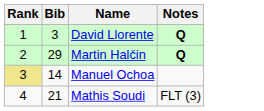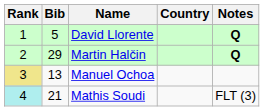 <table class="wikitable" style="text-align:center;">
 <tr>
 <th>Rank</th>
 <th>Bib</th>
 <th>Name</th>
+<th>Country</th>
 <th>Notes</th>
 </tr>
 <tr bgcolor=ccffcc>
 <td>1</td>
-<td>3</td>
+<td>5</td>
 <td align=left><a href='#'>David Llorente</a></td>
+<td align=left></td>
 <td><strong>Q</strong></td>
 </tr>
 <tr bgcolor=ccffcc>
 <td>2</td>
 <td>29</td>
 <td align=left><a href='#'>Martin Halčin</a></td>
+<td align=left></td>
 <td><strong>Q</strong></td>
 </tr>
 <tr>
 <td style="background: khaki;">3</td>
-<td>14</td>
+<td>13</td>
 <td align=left><a href='#'>Manuel Ochoa</a></td>
+<td align=left></td>
 <td></td>
 </tr>
 <tr>
-<td>4</td>
+<td style="background: paleturquoise;">4</td>
 <td>21</td>
 <td align=left><a href='#'>Mathis Soudi</a></td>
+<td align=left></td>
 <td>FLT (3)</td>
 </tr>
 </table>
